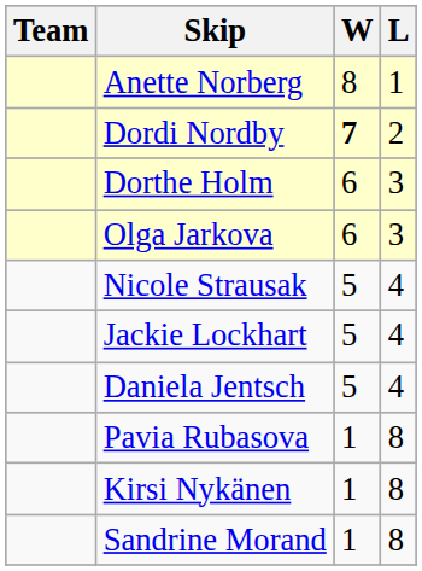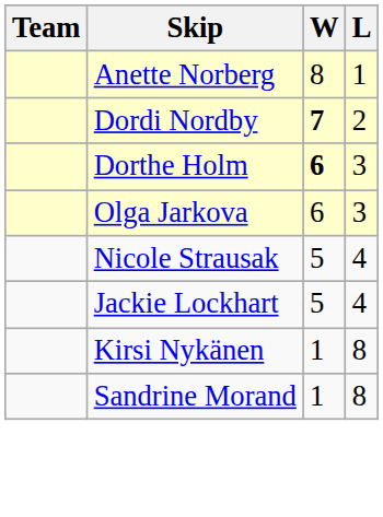 <table class="wikitable">
 <tr>
 <th>Team</th>
 <th>Skip</th>
 <th>W</th>
 <th>L</th>
 </tr>
 <tr bgcolor="#ffffcc">
 <td></td>
 <td><a href='#'>Anette Norberg</a></td>
 <td>8</td>
 <td>1</td>
 </tr>
 <tr bgcolor="#ffffcc">
 <td></td>
 <td><a href='#'>Dordi Nordby</a></td>
 <td><strong>7</strong></td>
 <td>2</td>
 </tr>
 <tr bgcolor="#ffffcc">
 <td></td>
 <td><a href='#'>Dorthe Holm</a></td>
-<td>6</td>
+<td><strong>6</strong></td>
 <td>3</td>
 </tr>
 <tr bgcolor="#ffffcc">
 <td></td>
 <td><a href='#'>Olga Jarkova</a></td>
 <td>6</td>
 <td>3</td>
 </tr>
 <tr>
 <td></td>
 <td><a href='#'>Nicole Strausak</a></td>
 <td>5</td>
 <td>4</td>
 </tr>
 <tr>
 <td></td>
 <td><a href='#'>Jackie Lockhart</a></td>
 <td>5</td>
 <td>4</td>
 </tr>
 <tr>
 <td></td>
-<td><a href='#'>Daniela Jentsch</a></td>
-<td>5</td>
-<td>4</td>
-</tr>
-<tr>
-<td></td>
-<td><a href='#'>Pavia Rubasova</a></td>
-<td>1</td>
-<td>8</td>
-</tr>
-<tr>
-<td></td>
 <td><a href='#'>Kirsi Nykänen</a></td>
 <td>1</td>
 <td>8</td>
 </tr>
 <tr>
 <td></td>
 <td><a href='#'>Sandrine Morand</a></td>
 <td>1</td>
 <td>8</td>
 </tr>
 </table>
